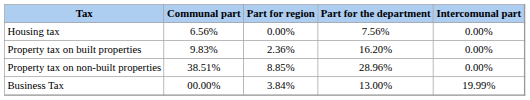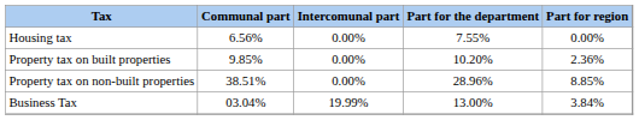 <table align="center" rules="all" cellspacing="0" cellpadding="4" style="border: 1px solid #999; border-right: 2px solid #999; border-bottom:2px solid #999; background: #FFFFFF">
 <tr style="background: #adcdf1">
 <th>Tax</th>
 <th>Communal part</th>
+<th>Intercomunal part</th>
+<th>Part for the department</th>
 <th>Part for region</th>
-<th>Part for the department</th>
-<th>Intercomunal part</th>
 </tr>
 <tr>
 <td>Housing tax</td>
 <td align=center>6.56%</td>
 <td align=center>0.00%</td>
-<td align=center>7.56%</td>
+<td align=center>7.55%</td>
 <td align=center>0.00%</td>
 </tr>
 <tr>
 <td>Property tax on built properties</td>
-<td align=center>9.83%</td>
+<td align=center>9.85%</td>
+<td align=center>0.00%</td>
+<td align=center>10.20%</td>
 <td align=center>2.36%</td>
-<td align=center>16.20%</td>
-<td align=center>0.00%</td>
 </tr>
 <tr>
 <td>Property tax on non-built properties</td>
 <td align=center>38.51%</td>
+<td align=center>0.00%</td>
+<td align=center>28.96%</td>
 <td align=center>8.85%</td>
-<td align=center>28.96%</td>
-<td align=center>0.00%</td>
 </tr>
 <tr>
 <td>Business Tax</td>
-<td align=center>00.00%</td>
+<td align=center>03.04%</td>
+<td align=center>19.99%</td>
+<td align=center>13.00%</td>
 <td align=center>3.84%</td>
-<td align=center>13.00%</td>
-<td align=center>19.99%</td>
 </tr>
 </table>
